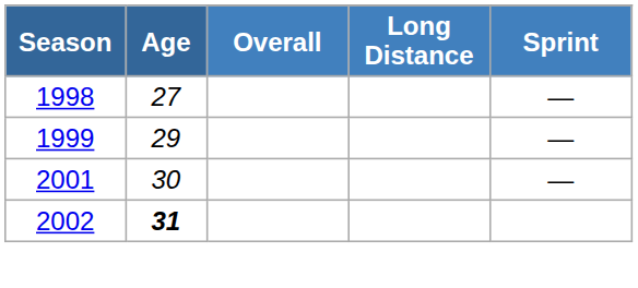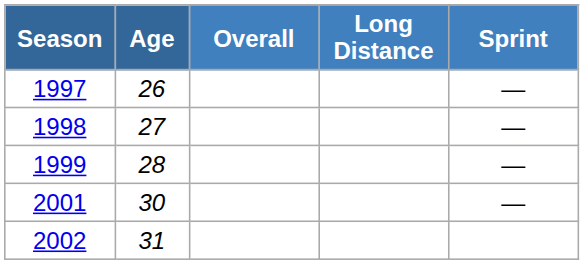 <table class="wikitable" style="font-size:95%; text-align:center; border:grey solid 1px; border-collapse:collapse; background:#ffffff;">
 <tr>
 <th style="background-color:#369; color:white; width:60px;" rowspan="2"> Season </th>
 <th style="background-color:#369; color:white; width:40px;" rowspan="2"> Age </th>
 </tr>
 <tr>
 <th style="background-color:#4180be; color:white; width:75px;">Overall</th>
 <th style="background-color:#4180be; color:white; width:75px;">Long Distance</th>
 <th style="background-color:#4180be; color:white; width:75px;">Sprint</th>
 </tr>
 <tr>
+<td><a href='#'>1997</a></td>
+<td><em>26</em></td>
+<td></td>
+<td></td>
+<td>—</td>
+</tr>
+<tr>
 <td><a href='#'>1998</a></td>
 <td><em>27</em></td>
 <td></td>
 <td></td>
 <td>—</td>
 </tr>
 <tr>
 <td><a href='#'>1999</a></td>
-<td><em>29</em></td>
+<td><em>28</em></td>
 <td></td>
 <td></td>
 <td>—</td>
 </tr>
 <tr>
 <td><a href='#'>2001</a></td>
 <td><em>30</em></td>
 <td></td>
 <td></td>
 <td>—</td>
 </tr>
 <tr>
 <td><a href='#'>2002</a></td>
-<td><strong><em>31</em></strong></td>
+<td><em>31</em></td>
 <td></td>
 <td></td>
 <td></td>
 </tr>
 </table>
